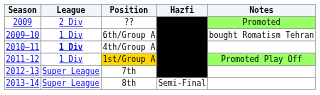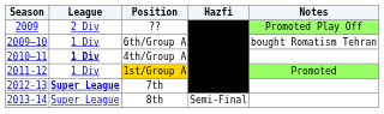 <table border="1" cellpadding="2" style="border-collapse:collapse; text-align:center; font-size:normal;">
 <tr style="background:#f0f6fa;">
 <th>Season</th>
 <th>League</th>
 <th>Position</th>
 <th>Hazfi</th>
 <th>Notes</th>
 </tr>
 <tr>
 <td><a href='#'>2009</a></td>
 <td><a href='#'>2 Div</a></td>
 <td>??</td>
 <td rowspan=5 bgcolor= black></td>
-<td bgcolor=99FF66>Promoted</td>
+<td bgcolor=99FF66>Promoted Play Off</td>
 </tr>
 <tr>
 <td><a href='#'>2009–10</a></td>
 <td><a href='#'>1 Div</a></td>
 <td>6th/Group A</td>
 <td>bought Romatism Tehran</td>
 </tr>
 <tr>
 <td><a href='#'>2010–11</a></td>
 <td><strong><a href='#'>1 Div</a></strong></td>
 <td>4th/Group A</td>
 <td></td>
 </tr>
 <tr>
 <td><a href='#'>2011-12</a></td>
 <td><a href='#'>1 Div</a></td>
 <td bgcolor=gold>1st/Group A</td>
-<td bgcolor=99FF66>Promoted Play Off</td>
+<td bgcolor=99FF66>Promoted</td>
 </tr>
 <tr>
 <td><a href='#'>2012-13</a></td>
-<td><a href='#'>Super League</a></td>
+<td><strong><a href='#'>Super League</a></strong></td>
 <td>7th</td>
 <td></td>
 </tr>
 <tr>
 <td><a href='#'>2013-14</a></td>
 <td><a href='#'>Super League</a></td>
 <td>8th</td>
 <td>Semi-Final</td>
 <td></td>
 </tr>
 </table>
